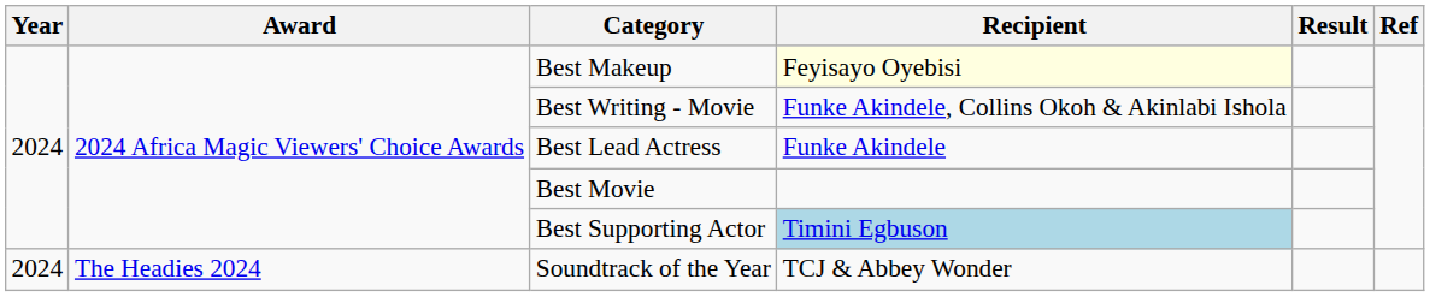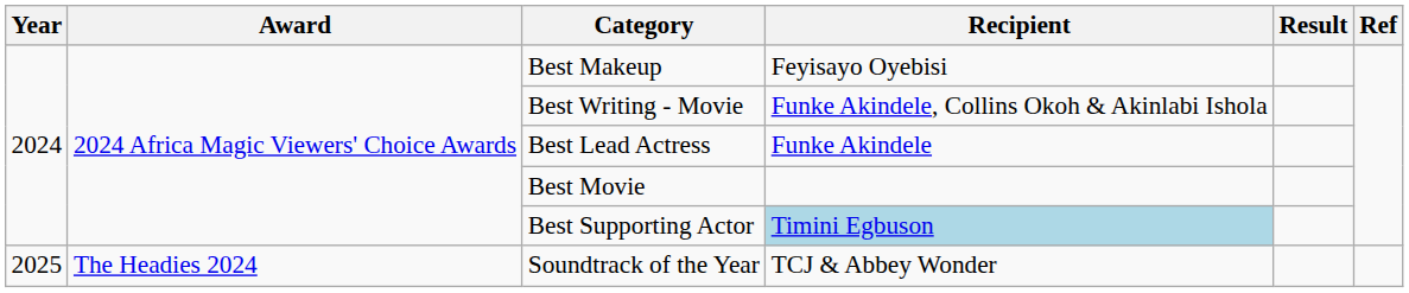 <table class="wikitable">
 <tr>
 <th>Year</th>
 <th>Award</th>
 <th>Category</th>
 <th>Recipient</th>
 <th>Result</th>
 <th>Ref</th>
 </tr>
 <tr>
 <td rowspan="5">2024</td>
 <td rowspan="5"><a href='#'>2024 Africa Magic Viewers' Choice Awards</a></td>
 <td>Best Makeup</td>
-<td style="background: lightyellow;">Feyisayo Oyebisi</td>
+<td>Feyisayo Oyebisi</td>
 <td></td>
 <td rowspan="5"></td>
 </tr>
 <tr>
 <td>Best Writing - Movie</td>
 <td><a href='#'>Funke Akindele</a>, Collins Okoh & Akinlabi Ishola</td>
 <td></td>
 </tr>
 <tr>
 <td>Best Lead Actress</td>
 <td><a href='#'>Funke Akindele</a></td>
 <td></td>
 </tr>
 <tr>
 <td>Best Movie</td>
 <td></td>
 <td></td>
 </tr>
 <tr>
 <td>Best Supporting Actor</td>
 <td style="background: lightblue;"><a href='#'>Timini Egbuson</a></td>
 <td></td>
 </tr>
 <tr>
-<td>2024</td>
+<td>2025</td>
 <td><a href='#'>The Headies 2024</a></td>
 <td>Soundtrack of the Year</td>
 <td>TCJ & Abbey Wonder</td>
 <td></td>
 <td></td>
 </tr>
 </table>
